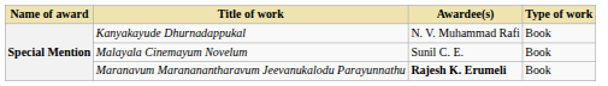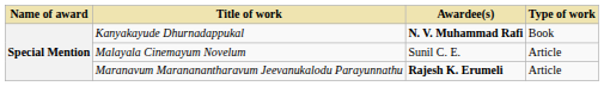 <table class="wikitable plainrowheaders">
 <tr>
 <th style="background-color:#EFE4B0">Name of award</th>
 <th style="background-color:#EFE4B0">Title of work</th>
 <th style="background-color:#EFE4B0">Awardee(s)</th>
 <th style="background-color:#EFE4B0">Type of work</th>
 </tr>
 <tr>
 <th scope="row" rowspan="3">Special Mention</th>
 <td><em>Kanyakayude Dhurnadappukal</em></td>
-<td>N. V. Muhammad Rafi</td>
+<td><strong>N. V. Muhammad Rafi</strong></td>
 <td>Book</td>
 </tr>
 <tr>
 <td><em>Malayala Cinemayum Novelum</em></td>
 <td>Sunil C. E.</td>
-<td>Book</td>
+<td>Article</td>
 </tr>
 <tr>
 <td><em>Maranavum Marananantharavum Jeevanukalodu Parayunnathu</em></td>
 <td><strong>Rajesh K. Erumeli</strong></td>
-<td>Book</td>
+<td>Article</td>
 </tr>
 </table>
